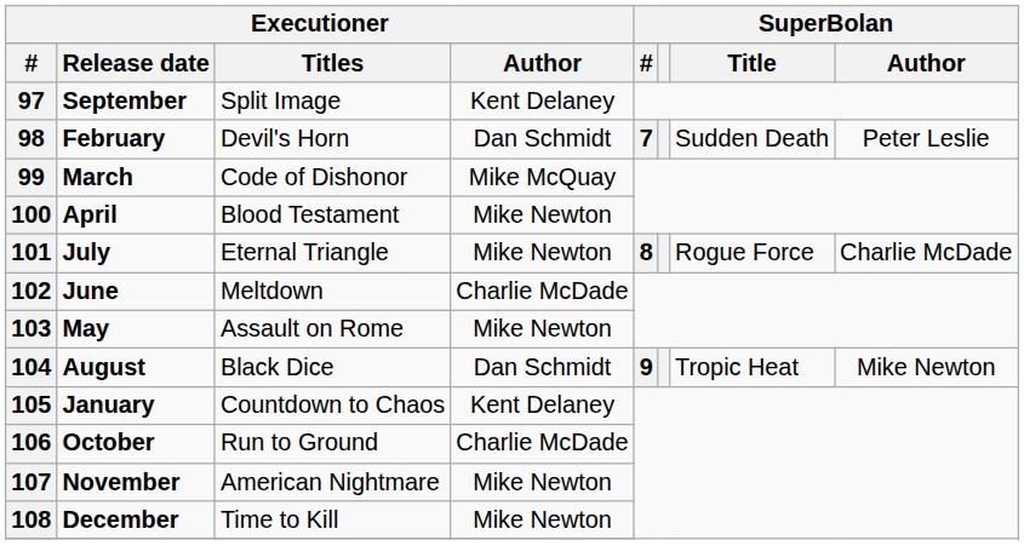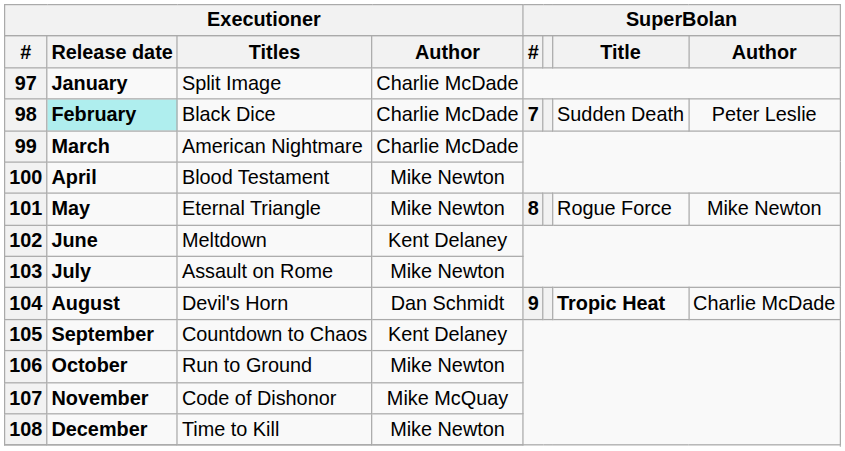 <table class="wikitable plainrowheaders sortable" style="margin-right: 0;">
 <tr>
 <th colspan="4" style="background: #;">Executioner</th>
 <th colspan="4" style="background: #;">SuperBolan</th>
 </tr>
 <tr>
 </tr>
 <tr>
 <th scope="col">#</th>
 <th scope="col">Release date</th>
 <th scope="col">Titles</th>
 <th scope="col">Author</th>
 <th scope="col">#</th>
 <th scope="col"></th>
 <th scope="col">Title</th>
 <th scope="col">Author</th>
 </tr>
 <tr>
 <th scope="row" style="text-align:center;"><strong>97</strong></th>
-<td><strong>September</strong></td>
+<td><strong>January</strong></td>
 <td>Split Image</td>
-<td style="text-align:center;">Kent Delaney</td>
+<td style="text-align:center;">Charlie McDade</td>
 </tr>
 <tr>
 <th scope="row" style="text-align:center;"><strong>98</strong></th>
-<td><strong>February</strong></td>
-<td>Devil's Horn</td>
-<td style="text-align:center;">Dan Schmidt</td>
+<td style="background: paleturquoise;"><strong>February</strong></td>
+<td>Black Dice</td>
+<td style="text-align:center;">Charlie McDade</td>
 <th scope="row" style="text-align:center;"><strong>7</strong></th>
 <th scope="row" style="text-align:center;"></th>
 <td>Sudden Death</td>
 <td style="text-align:center;">Peter Leslie</td>
 </tr>
 <tr>
 <th scope="row" style="text-align:center;"><strong>99</strong></th>
 <td><strong>March</strong></td>
-<td>Code of Dishonor</td>
-<td style="text-align:center;">Mike McQuay</td>
+<td>American Nightmare</td>
+<td style="text-align:center;">Charlie McDade</td>
 </tr>
 <tr>
 <th scope="row" style="text-align:center;"><strong>100</strong></th>
 <td><strong>April</strong></td>
 <td>Blood Testament</td>
 <td style="text-align:center;">Mike Newton</td>
 </tr>
 <tr>
 <th scope="row" style="text-align:center;"><strong>101</strong></th>
-<td><strong>July</strong></td>
+<td><strong>May</strong></td>
 <td>Eternal Triangle</td>
 <td style="text-align:center;">Mike Newton</td>
 <th scope="row" style="text-align:center;"><strong>8</strong></th>
 <th scope="row" style="text-align:center;"></th>
 <td>Rogue Force</td>
-<td style="text-align:center;">Charlie McDade</td>
+<td style="text-align:center;">Mike Newton</td>
 </tr>
 <tr>
 <th scope="row" style="text-align:center;"><strong>102</strong></th>
 <td><strong>June</strong></td>
 <td>Meltdown</td>
-<td style="text-align:center;">Charlie McDade</td>
+<td style="text-align:center;">Kent Delaney</td>
 </tr>
 <tr>
 <th scope="row" style="text-align:center;"><strong>103</strong></th>
-<td><strong>May</strong></td>
+<td><strong>July</strong></td>
 <td>Assault on Rome</td>
 <td style="text-align:center;">Mike Newton</td>
 </tr>
 <tr>
 <th scope="row" style="text-align:center;"><strong>104</strong></th>
 <td><strong>August</strong></td>
-<td>Black Dice</td>
+<td>Devil's Horn</td>
 <td style="text-align:center;">Dan Schmidt</td>
 <th scope="row" style="text-align:center;"><strong>9</strong></th>
 <th scope="row" style="text-align:center;"></th>
-<td>Tropic Heat</td>
-<td style="text-align:center;">Mike Newton</td>
+<td><strong>Tropic Heat</strong></td>
+<td style="text-align:center;">Charlie McDade</td>
 </tr>
 <tr>
 <th scope="row" style="text-align:center;"><strong>105</strong></th>
-<td><strong>January</strong></td>
+<td><strong>September</strong></td>
 <td>Countdown to Chaos</td>
 <td style="text-align:center;">Kent Delaney</td>
 </tr>
 <tr>
 <th scope="row" style="text-align:center;"><strong>106</strong></th>
 <td><strong>October</strong></td>
 <td>Run to Ground</td>
-<td style="text-align:center;">Charlie McDade</td>
+<td style="text-align:center;">Mike Newton</td>
 </tr>
 <tr>
 <th scope="row" style="text-align:center;"><strong>107</strong></th>
 <td><strong>November</strong></td>
-<td>American Nightmare</td>
-<td style="text-align:center;">Mike Newton</td>
+<td>Code of Dishonor</td>
+<td style="text-align:center;">Mike McQuay</td>
 </tr>
 <tr>
 <th scope="row" style="text-align:center;"><strong>108</strong></th>
 <td><strong>December</strong></td>
 <td>Time to Kill</td>
 <td style="text-align:center;">Mike Newton</td>
 </tr>
 <tr>
 </tr>
 </table>
